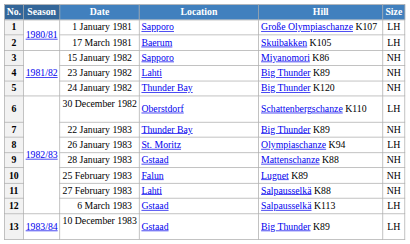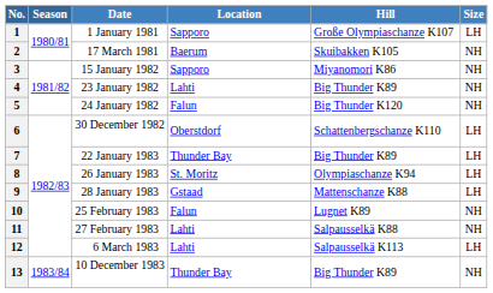 <table class="wikitable sortable" style="font-size:86%; line-height:15px; text-align:left; border:grey solid 1px; border-collapse:collapse; background:#ffffff;">
 <tr style="background:#efefef;">
 <th style="background-color:#369; color:white; width:10px;">No.</th>
 <th style="background-color:#369; color:white;  width:30px;">Season</th>
 <th style="background-color:#4180be; color:white; width:105px;">Date</th>
 <th style="background-color:#4180be; color:white; width:162px;">Location</th>
 <th style="background-color:#4180be; color:white; width:168px;">Hill</th>
 <th style="background-color:#4180be; color:white; width:25px;">Size</th>
 </tr>
 <tr>
 <th scope=row scope="row" style="text-align:center;">1</th>
 <td align=center rowspan=2><a href='#'>1980/81</a></td>
 <td align=right>1 January 1981  </td>
 <td> <a href='#'>Sapporo</a></td>
 <td><a href='#'>Große Olympiaschanze</a> K107</td>
 <td align=center>LH</td>
 </tr>
 <tr>
 <th scope=row scope="row" style="text-align:center;">2</th>
 <td align=right>17 March 1981  </td>
 <td> <a href='#'>Baerum</a></td>
 <td><a href='#'>Skuibakken</a> K105</td>
-<td align=center>LH</td>
+<td align=center>NH</td>
 </tr>
 <tr>
 <th scope=row scope="row" style="text-align:center;">3</th>
 <td align=center rowspan=3><a href='#'>1981/82</a></td>
 <td align=right>15 January 1982  </td>
 <td> <a href='#'>Sapporo</a></td>
 <td><a href='#'>Miyanomori</a> K86</td>
 <td align=center>NH</td>
 </tr>
 <tr>
 <th scope=row scope="row" style="text-align:center;">4</th>
 <td align=right>23 January 1982  </td>
 <td> <a href='#'>Lahti</a></td>
 <td><a href='#'>Big Thunder</a> K89</td>
 <td align=center>NH</td>
 </tr>
 <tr>
 <th scope=row scope="row" style="text-align:center;">5</th>
 <td align=right>24 January 1982  </td>
-<td> <a href='#'>Thunder Bay</a></td>
+<td> <a href='#'>Falun</a></td>
 <td><a href='#'>Big Thunder</a> K120</td>
 <td align=center>NH</td>
 </tr>
 <tr>
 <th scope=row scope="row" style="text-align:center;">6</th>
 <td align=center rowspan=7><a href='#'>1982/83</a></td>
 <td align=right>30 December 1982  </td>
 <td> <a href='#'>Oberstdorf</a></td>
 <td><a href='#'>Schattenbergschanze</a> K110</td>
 <td align=center>LH</td>
 </tr>
 <tr>
 <th scope=row scope="row" style="text-align:center;">7</th>
 <td align=right>22 January 1983  </td>
 <td> <a href='#'>Thunder Bay</a></td>
 <td><a href='#'>Big Thunder</a> K89</td>
-<td align=center>NH</td>
+<td align=center>LH</td>
 </tr>
 <tr>
 <th scope=row scope="row" style="text-align:center;">8</th>
 <td align=right>26 January 1983  </td>
 <td> <a href='#'>St. Moritz</a></td>
 <td><a href='#'>Olympiaschanze</a> K94</td>
 <td align=center>LH</td>
 </tr>
 <tr>
 <th scope=row scope="row" style="text-align:center;">9</th>
 <td align=right>28 January 1983  </td>
 <td> <a href='#'>Gstaad</a></td>
 <td><a href='#'>Mattenschanze</a> K88</td>
-<td align=center>NH</td>
+<td align=center>LH</td>
 </tr>
 <tr>
 <th scope=row scope="row" style="text-align:center;">10</th>
 <td align=right>25 February 1983  </td>
 <td> <a href='#'>Falun</a></td>
 <td><a href='#'>Lugnet</a> K89</td>
 <td align=center>NH</td>
 </tr>
 <tr>
 <th scope=row scope="row" style="text-align:center;">11</th>
 <td align=right>27 February 1983  </td>
 <td> <a href='#'>Lahti</a></td>
 <td><a href='#'>Salpausselkä</a> K88</td>
 <td align=center>NH</td>
 </tr>
 <tr>
 <th scope=row scope="row" style="text-align:center;">12</th>
 <td align=right>6 March 1983  </td>
-<td> <a href='#'>Gstaad</a></td>
+<td> <a href='#'>Lahti</a></td>
 <td><a href='#'>Salpausselkä</a> K113</td>
 <td align=center>LH</td>
 </tr>
 <tr>
 <th scope=row scope="row" style="text-align:center;">13</th>
 <td align=center><a href='#'>1983/84</a></td>
 <td align=right>10 December 1983  </td>
-<td> <a href='#'>Gstaad</a></td>
+<td> <a href='#'>Thunder Bay</a></td>
 <td><a href='#'>Big Thunder</a> K89</td>
-<td align=center>LH</td>
+<td align=center>NH</td>
 </tr>
 </table>
